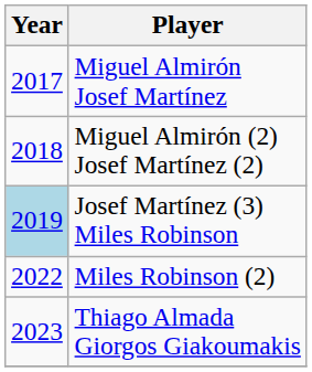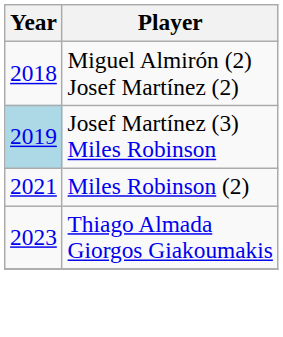 <table class="wikitable">
 <tr>
 <th>Year</th>
 <th>Player</th>
-</tr>
-<tr>
-<td style="text-align: center;" rowspan=1><a href='#'>2017</a><br></td>
-<td> <a href='#'>Miguel Almirón</a><br> <a href='#'>Josef Martínez</a></td>
 </tr>
 <tr>
 <td style="text-align: center;" rowspan=1><a href='#'>2018</a><br></td>
 <td> Miguel Almirón (2)<br> Josef Martínez (2)</td>
 </tr>
 <tr>
 <td style="background: lightblue; text-align: center;" rowspan=1><a href='#'>2019</a><br></td>
 <td> Josef Martínez (3)<br> <a href='#'>Miles Robinson</a></td>
 </tr>
 <tr>
-<td style="text-align: center;" rowspan=1><a href='#'>2022</a><br></td>
+<td style="text-align: center;" rowspan=1><a href='#'>2021</a><br></td>
 <td> <a href='#'>Miles Robinson</a> (2)</td>
 </tr>
 <tr>
 <td style="text-align: center;" rowspan=1><a href='#'>2023</a><br></td>
 <td> <a href='#'>Thiago Almada</a><br> <a href='#'>Giorgos Giakoumakis</a></td>
 </tr>
 <tr>
 </tr>
 </table>
